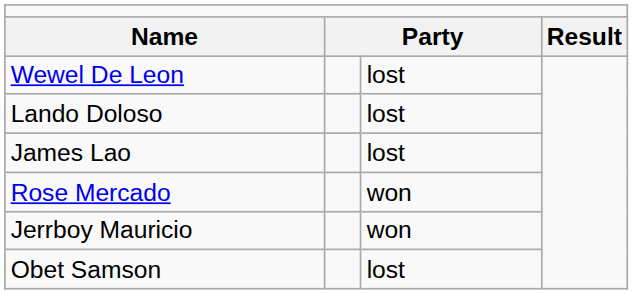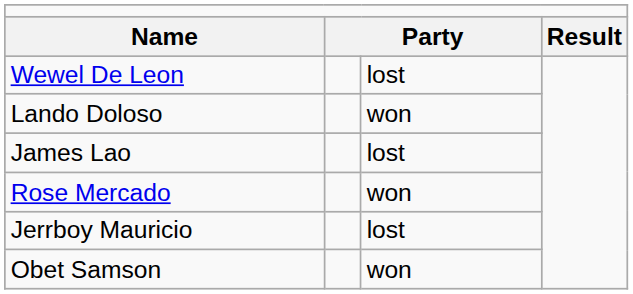 <table class=wikitable style="font-size:90%">
 <tr>
 <td colspan=4 bgcolor=></td>
 </tr>
 <tr>
 <th width=180px>Name</th>
 <th colspan=2 width=120px>Party</th>
 <th>Result</th>
 </tr>
 <tr>
 <td><a href='#'>Wewel De Leon</a></td>
 <td></td>
 <td>lost</td>
 </tr>
 <tr>
 <td>Lando Doloso</td>
 <td></td>
-<td>lost</td>
+<td>won</td>
 </tr>
 <tr>
 <td>James Lao</td>
 <td></td>
 <td>lost</td>
 </tr>
 <tr>
 <td><a href='#'>Rose Mercado</a></td>
 <td></td>
 <td>won</td>
 </tr>
 <tr>
 <td>Jerrboy Mauricio</td>
 <td></td>
-<td>won</td>
+<td>lost</td>
 </tr>
 <tr>
 <td>Obet Samson</td>
 <td></td>
-<td>lost</td>
+<td>won</td>
 </tr>
 </table>
